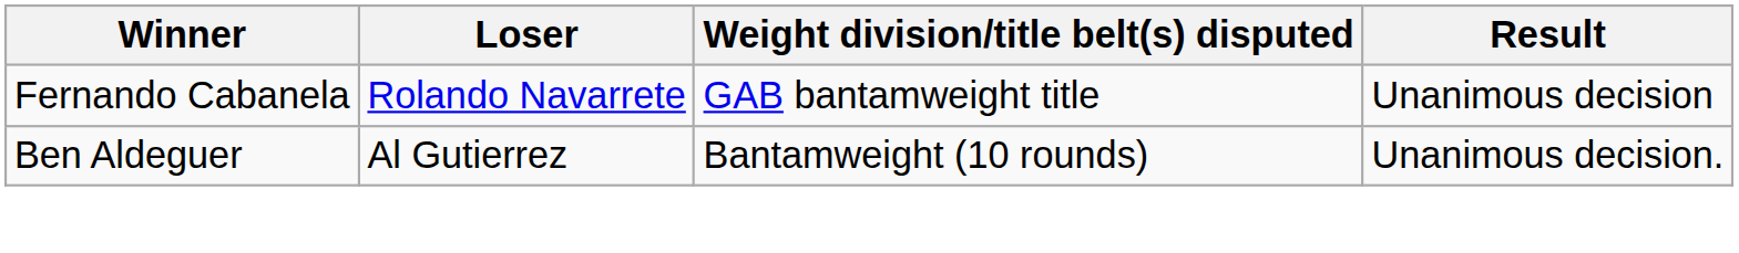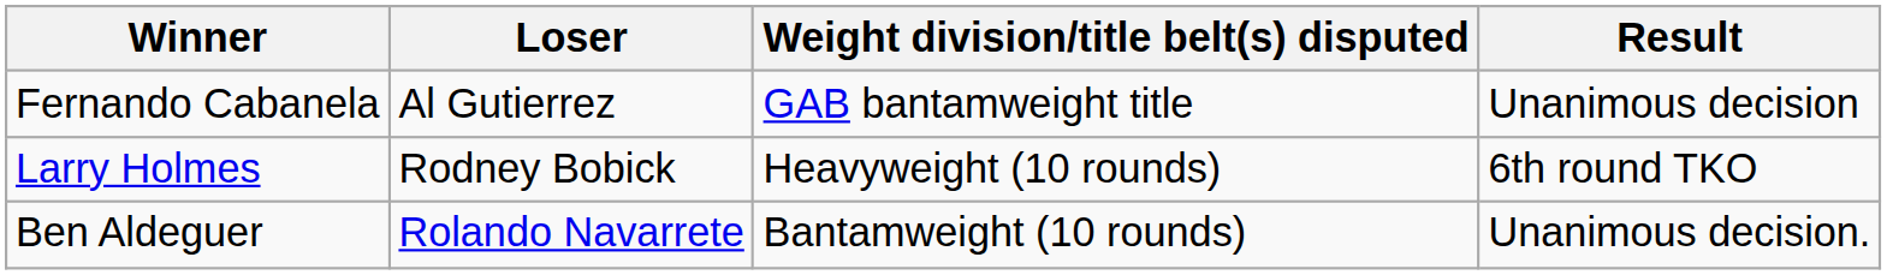 <table class=wikitable>
 <tr>
 <th>Winner</th>
 <th>Loser</th>
 <th>Weight division/title belt(s) disputed</th>
 <th>Result</th>
 </tr>
 <tr>
 <td>Fernando Cabanela</td>
-<td><a href='#'>Rolando Navarrete</a></td>
+<td>Al Gutierrez</td>
 <td><a href='#'>GAB</a> bantamweight title</td>
 <td>Unanimous decision</td>
 </tr>
 <tr>
+<td><a href='#'>Larry Holmes</a></td>
+<td>Rodney Bobick</td>
+<td>Heavyweight (10 rounds)</td>
+<td>6th round TKO</td>
+</tr>
+<tr>
 <td>Ben Aldeguer</td>
-<td>Al Gutierrez</td>
+<td><a href='#'>Rolando Navarrete</a></td>
 <td>Bantamweight (10 rounds)</td>
 <td>Unanimous decision.</td>
 </tr>
 </table>
